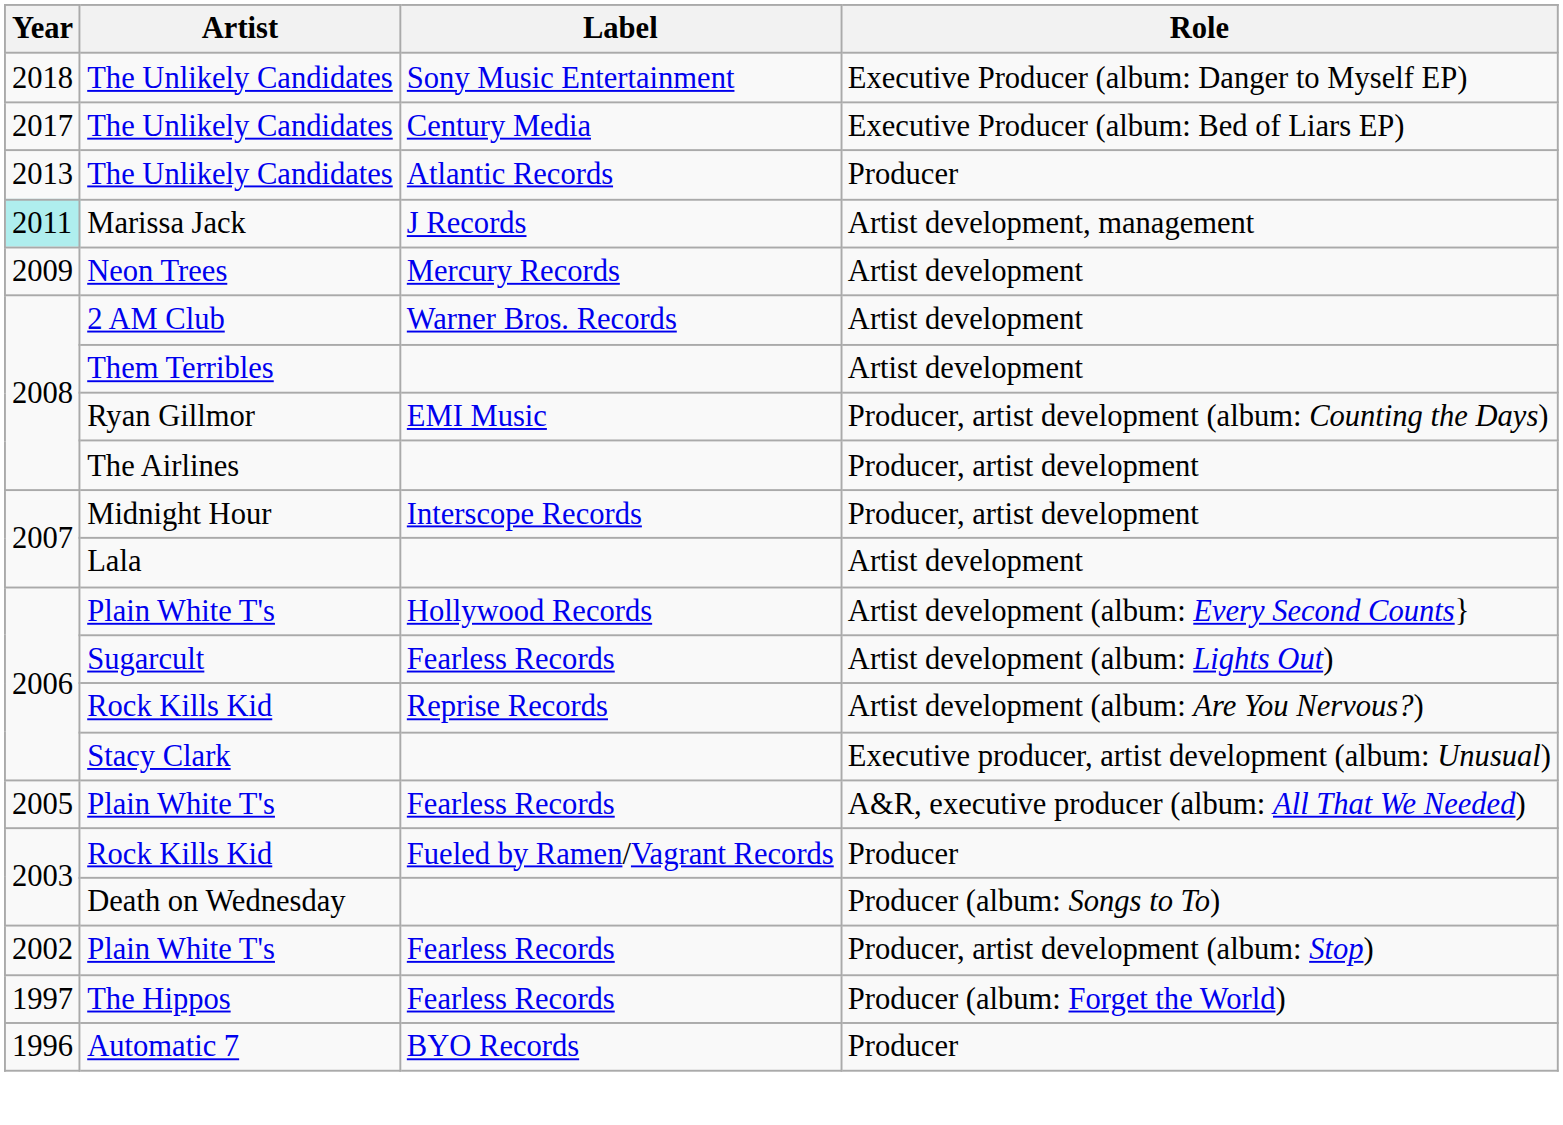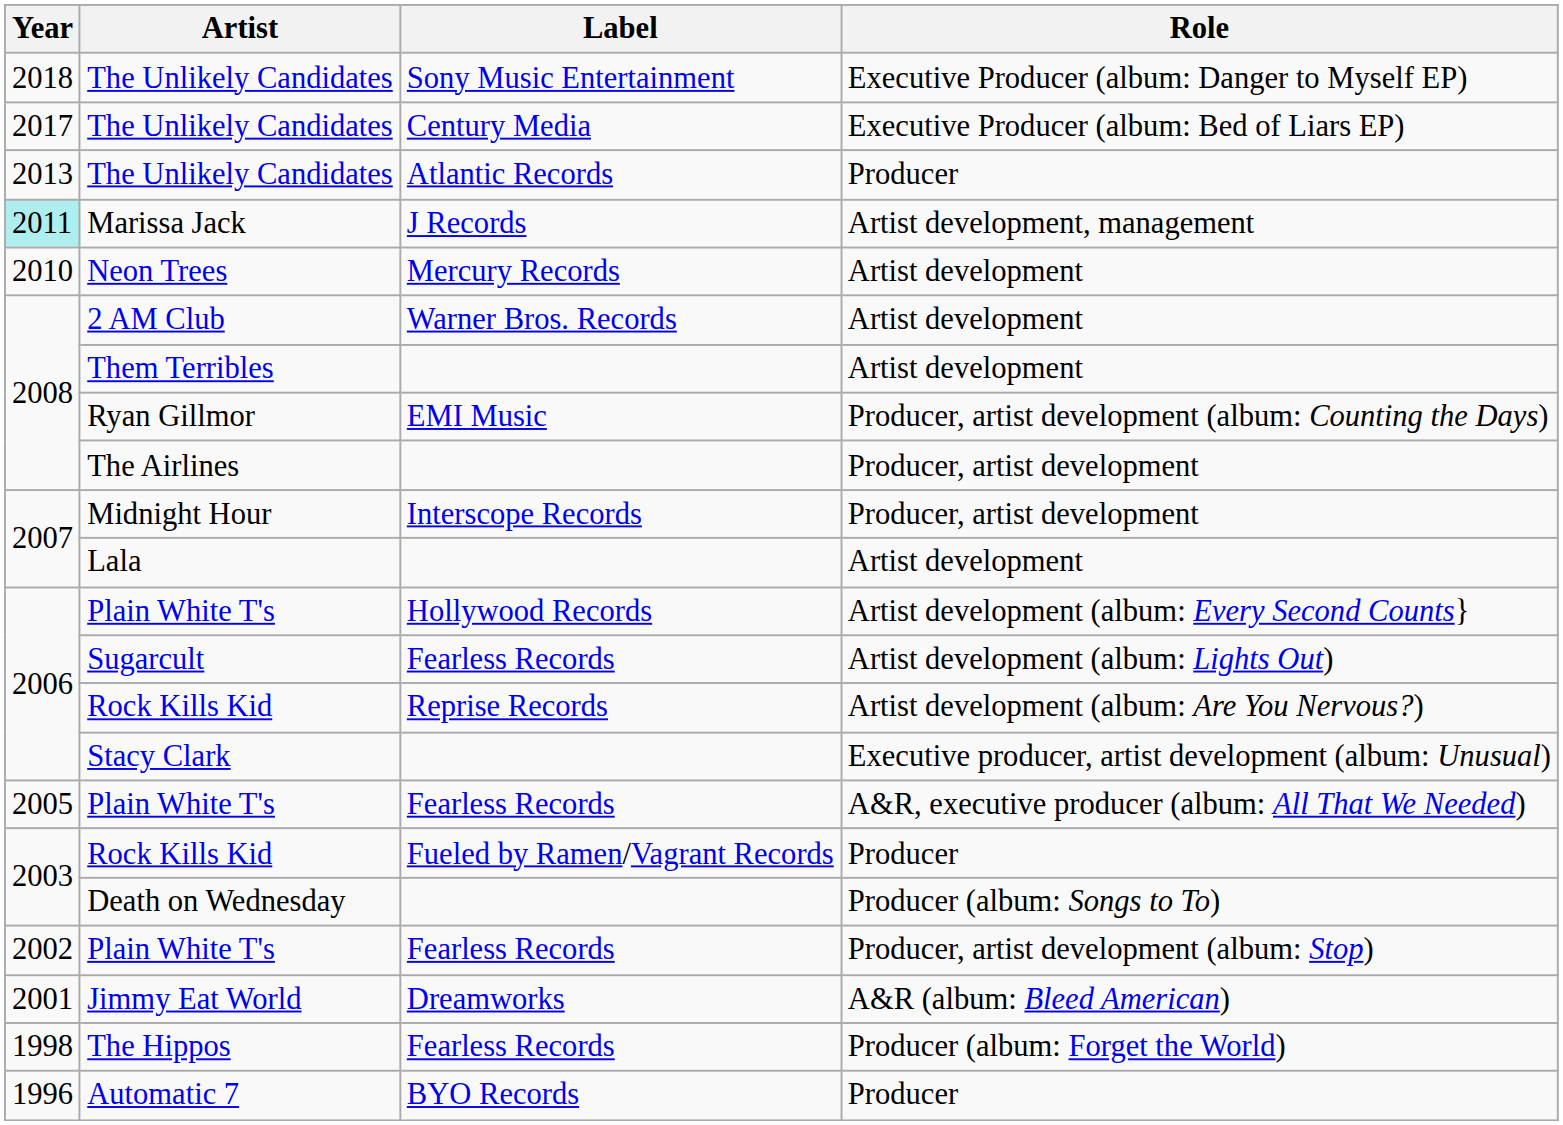 <table class="wikitable">
 <tr>
 <th>Year</th>
 <th>Artist</th>
 <th>Label</th>
 <th>Role</th>
 </tr>
 <tr>
 <td rowspan=1>2018</td>
 <td><a href='#'>The Unlikely Candidates</a></td>
 <td><a href='#'>Sony Music Entertainment</a></td>
 <td>Executive Producer (album: Danger to Myself EP)</td>
 </tr>
 <tr>
 <td rowspan=1>2017</td>
 <td><a href='#'>The Unlikely Candidates</a></td>
 <td><a href='#'>Century Media</a></td>
 <td>Executive Producer (album: Bed of Liars EP)</td>
 </tr>
 <tr>
 <td rowspan=1>2013</td>
 <td><a href='#'>The Unlikely Candidates</a></td>
 <td><a href='#'>Atlantic Records</a></td>
 <td>Producer</td>
 </tr>
 <tr>
 <td rowspan=1 style="background: paleturquoise;">2011</td>
 <td>Marissa Jack</td>
 <td><a href='#'>J Records</a></td>
 <td>Artist development, management</td>
 </tr>
 <tr>
-<td rowspan=1>2009</td>
+<td rowspan=1>2010</td>
 <td><a href='#'>Neon Trees</a></td>
 <td><a href='#'>Mercury Records</a></td>
 <td>Artist development</td>
 </tr>
 <tr>
 <td rowspan=4>2008</td>
 <td><a href='#'>2 AM Club</a></td>
 <td><a href='#'>Warner Bros. Records</a></td>
 <td>Artist development</td>
 </tr>
 <tr>
 <td><a href='#'>Them Terribles</a></td>
 <td></td>
 <td>Artist development</td>
 </tr>
 <tr>
 <td>Ryan Gillmor</td>
 <td><a href='#'>EMI Music</a></td>
 <td>Producer, artist development (album: <em>Counting the Days</em>)</td>
 </tr>
 <tr>
 <td>The Airlines</td>
 <td></td>
 <td>Producer, artist development</td>
 </tr>
 <tr>
 <td rowspan=2>2007</td>
 <td>Midnight Hour</td>
 <td><a href='#'>Interscope Records</a></td>
 <td>Producer, artist development</td>
 </tr>
 <tr>
 <td>Lala</td>
 <td></td>
 <td>Artist development</td>
 </tr>
 <tr>
 <td rowspan=4>2006</td>
 <td><a href='#'>Plain White T's</a></td>
 <td><a href='#'>Hollywood Records</a></td>
 <td>Artist development (album: <em><a href='#'>Every Second Counts</a></em>}</td>
 </tr>
 <tr>
 <td><a href='#'>Sugarcult</a></td>
 <td><a href='#'>Fearless Records</a></td>
 <td>Artist development (album: <em><a href='#'>Lights Out</a></em>)</td>
 </tr>
 <tr>
 <td><a href='#'>Rock Kills Kid</a></td>
 <td><a href='#'>Reprise Records</a></td>
 <td>Artist development (album: <em>Are You Nervous?</em>)</td>
 </tr>
 <tr>
 <td><a href='#'>Stacy Clark</a></td>
 <td></td>
 <td>Executive producer, artist development (album: <em>Unusual</em>)</td>
 </tr>
 <tr>
 <td rowspan=1>2005</td>
 <td><a href='#'>Plain White T's</a></td>
 <td><a href='#'>Fearless Records</a></td>
 <td>A&R, executive producer (album: <em><a href='#'>All That We Needed</a></em>)</td>
 </tr>
 <tr>
 <td rowspan=2>2003</td>
 <td><a href='#'>Rock Kills Kid</a></td>
 <td><a href='#'>Fueled by Ramen</a>/<a href='#'>Vagrant Records</a></td>
 <td>Producer</td>
 </tr>
 <tr>
 <td>Death on Wednesday</td>
 <td></td>
 <td>Producer (album: <em>Songs to To</em>)</td>
 </tr>
 <tr>
 <td rowspan=1>2002</td>
 <td><a href='#'>Plain White T's</a></td>
 <td><a href='#'>Fearless Records</a></td>
 <td>Producer, artist development (album: <em><a href='#'>Stop</a></em>)</td>
 </tr>
 <tr>
-<td rowspan=1>1997</td>
+<td rowspan=1>2001</td>
+<td><a href='#'>Jimmy Eat World</a></td>
+<td><a href='#'>Dreamworks</a></td>
+<td>A&R (album: <em><a href='#'>Bleed American</a></em>)</td>
+</tr>
+<tr>
+<td rowspan=1>1998</td>
 <td><a href='#'>The Hippos</a></td>
 <td><a href='#'>Fearless Records</a></td>
 <td>Producer (album: <a href='#'>Forget the World</a>)</td>
 </tr>
 <tr>
 <td rowspan=1>1996</td>
 <td><a href='#'>Automatic 7</a></td>
 <td><a href='#'>BYO Records</a></td>
 <td>Producer</td>
 </tr>
 </table>
